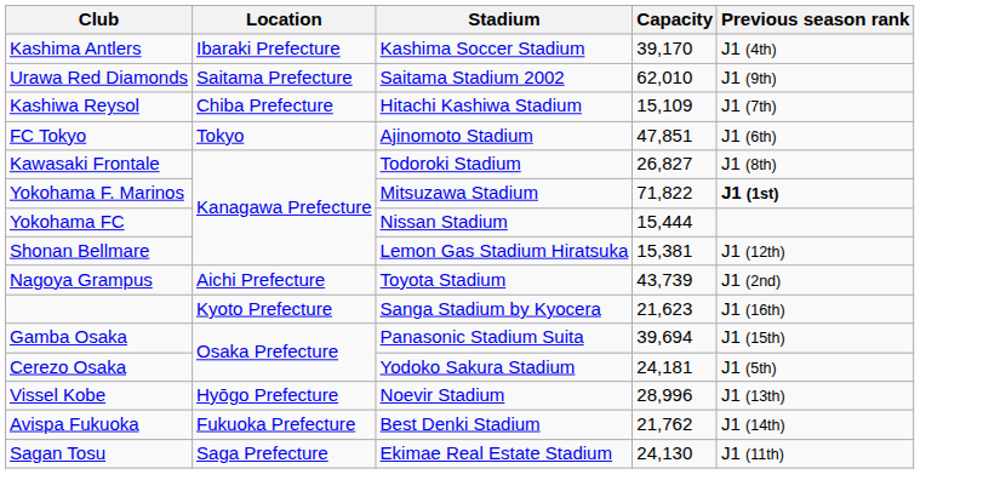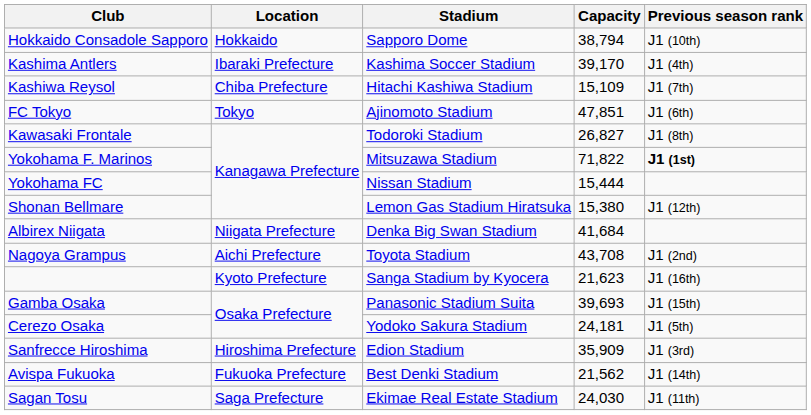 <table class="wikitable sortable">
 <tr>
 <th>Club</th>
 <th>Location</th>
 <th>Stadium</th>
 <th>Capacity</th>
 <th>Previous season rank</th>
 </tr>
 <tr>
+<td><a href='#'>Hokkaido Consadole Sapporo</a></td>
+<td><a href='#'>Hokkaido</a></td>
+<td><a href='#'>Sapporo Dome</a></td>
+<td>38,794</td>
+<td>J1 <small>(10th)</small></td>
+</tr>
+<tr>
 <td><a href='#'>Kashima Antlers</a></td>
 <td><a href='#'>Ibaraki Prefecture</a></td>
 <td><a href='#'>Kashima Soccer Stadium</a></td>
 <td>39,170</td>
 <td>J1 <small>(4th)</small></td>
-</tr>
-<tr>
-<td><a href='#'>Urawa Red Diamonds</a></td>
-<td><a href='#'>Saitama Prefecture</a></td>
-<td><a href='#'>Saitama Stadium 2002</a></td>
-<td>62,010</td>
-<td>J1 <small>(9th)</small></td>
 </tr>
 <tr>
 <td><a href='#'>Kashiwa Reysol</a></td>
 <td><a href='#'>Chiba Prefecture</a></td>
 <td><a href='#'>Hitachi Kashiwa Stadium</a></td>
 <td>15,109</td>
 <td>J1 <small>(7th)</small></td>
 </tr>
 <tr>
 <td><a href='#'>FC Tokyo</a></td>
 <td><a href='#'>Tokyo</a></td>
 <td><a href='#'>Ajinomoto Stadium</a></td>
 <td>47,851</td>
 <td>J1 <small>(6th)</small></td>
 </tr>
 <tr>
 <td><a href='#'>Kawasaki Frontale</a></td>
 <td rowspan=4><a href='#'>Kanagawa Prefecture</a></td>
 <td><a href='#'>Todoroki Stadium</a></td>
 <td>26,827</td>
 <td>J1 <small>(8th)</small></td>
 </tr>
 <tr>
 <td><a href='#'>Yokohama F. Marinos</a></td>
 <td><a href='#'>Mitsuzawa Stadium</a></td>
 <td>71,822</td>
 <td><strong>J1 <small>(1st)</small></strong></td>
 </tr>
 <tr>
 <td><a href='#'>Yokohama FC</a></td>
 <td><a href='#'>Nissan Stadium</a></td>
 <td>15,444</td>
 <td></td>
 </tr>
 <tr>
 <td><a href='#'>Shonan Bellmare</a></td>
 <td><a href='#'>Lemon Gas Stadium Hiratsuka</a></td>
-<td>15,381</td>
+<td>15,380</td>
 <td>J1 <small>(12th)</small></td>
+</tr>
+<tr>
+<td><a href='#'>Albirex Niigata</a></td>
+<td><a href='#'>Niigata Prefecture</a></td>
+<td><a href='#'>Denka Big Swan Stadium</a></td>
+<td>41,684</td>
+<td></td>
 </tr>
 <tr>
 <td><a href='#'>Nagoya Grampus</a></td>
 <td><a href='#'>Aichi Prefecture</a></td>
 <td><a href='#'>Toyota Stadium</a></td>
-<td>43,739</td>
+<td>43,708</td>
 <td>J1 <small>(2nd)</small></td>
 </tr>
 <tr>
 <td></td>
 <td><a href='#'>Kyoto Prefecture</a></td>
 <td><a href='#'>Sanga Stadium by Kyocera</a></td>
 <td>21,623</td>
 <td>J1 <small>(16th)</small></td>
 </tr>
 <tr>
 <td><a href='#'>Gamba Osaka</a></td>
 <td rowspan="2"><a href='#'>Osaka Prefecture</a></td>
 <td><a href='#'>Panasonic Stadium Suita</a></td>
-<td>39,694</td>
+<td>39,693</td>
 <td>J1 <small>(15th)</small></td>
 </tr>
 <tr>
 <td><a href='#'>Cerezo Osaka</a></td>
 <td><a href='#'>Yodoko Sakura Stadium</a></td>
 <td>24,181</td>
 <td>J1 <small>(5th)</small></td>
 </tr>
 <tr>
-<td><a href='#'>Vissel Kobe</a></td>
-<td><a href='#'>Hyōgo Prefecture</a></td>
-<td><a href='#'>Noevir Stadium</a></td>
-<td>28,996</td>
-<td>J1 <small>(13th)</small></td>
+<td><a href='#'>Sanfrecce Hiroshima</a></td>
+<td><a href='#'>Hiroshima Prefecture</a></td>
+<td><a href='#'>Edion Stadium</a></td>
+<td>35,909</td>
+<td>J1 <small>(3rd)</small></td>
 </tr>
 <tr>
 <td><a href='#'>Avispa Fukuoka</a></td>
 <td><a href='#'>Fukuoka Prefecture</a></td>
 <td><a href='#'>Best Denki Stadium</a></td>
-<td>21,762</td>
+<td>21,562</td>
 <td>J1 <small>(14th)</small></td>
 </tr>
 <tr>
 <td><a href='#'>Sagan Tosu</a></td>
 <td><a href='#'>Saga Prefecture</a></td>
 <td><a href='#'>Ekimae Real Estate Stadium</a></td>
-<td>24,130</td>
+<td>24,030</td>
 <td>J1 <small>(11th)</small></td>
 </tr>
 </table>
